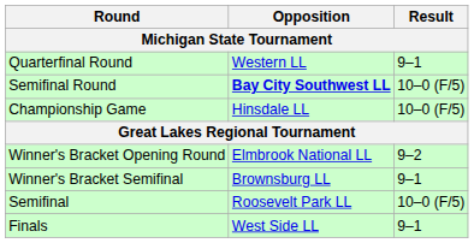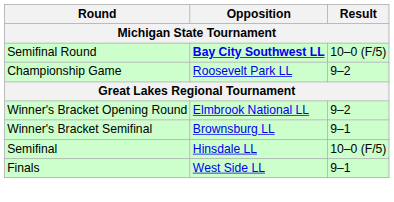 <table class="wikitable">
 <tr>
 <th>Round</th>
 <th>Opposition</th>
 <th>Result</th>
 </tr>
 <tr>
 <th colspan=3>Michigan State Tournament</th>
 </tr>
 <tr bgcolor=ccffcc>
-<td>Quarterfinal Round</td>
-<td><a href='#'>Western LL</a></td>
-<td>9–1</td>
-</tr>
-<tr bgcolor=ccffcc>
 <td>Semifinal Round</td>
 <td><strong><a href='#'>Bay City Southwest LL</a></strong></td>
 <td>10–0 (F/5)</td>
 </tr>
 <tr bgcolor=ccffcc>
 <td>Championship Game</td>
-<td> <a href='#'>Hinsdale LL</a></td>
-<td>10–0 (F/5)</td>
+<td><a href='#'>Roosevelt Park LL</a></td>
+<td>9–2</td>
 </tr>
 <tr>
 <th colspan=3>Great Lakes Regional Tournament</th>
 </tr>
 <tr bgcolor=ccffcc>
 <td>Winner's Bracket Opening Round</td>
 <td> <a href='#'>Elmbrook National LL</a></td>
 <td>9–2</td>
 </tr>
 <tr bgcolor=ccffcc>
 <td>Winner's Bracket Semifinal</td>
 <td> <a href='#'>Brownsburg LL</a></td>
 <td>9–1</td>
 </tr>
 <tr bgcolor=ccffcc>
 <td>Semifinal</td>
-<td><a href='#'>Roosevelt Park LL</a></td>
+<td> <a href='#'>Hinsdale LL</a></td>
 <td>10–0 (F/5)</td>
 </tr>
 <tr bgcolor=ccffcc>
 <td>Finals</td>
 <td> <a href='#'>West Side LL</a></td>
 <td>9–1</td>
 </tr>
 </table>
